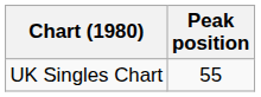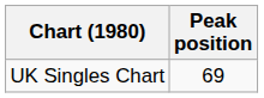 <table class="wikitable sortable">
 <tr>
 <th>Chart (1980)</th>
 <th>Peak<br>position</th>
 </tr>
 <tr>
 <td align="left">UK Singles Chart</td>
-<td style="text-align:center;">55</td>
+<td style="text-align:center;">69</td>
 </tr>
 </table>
